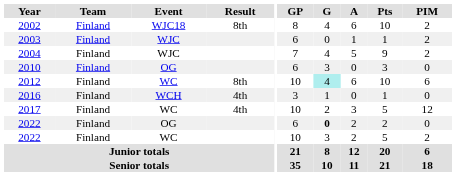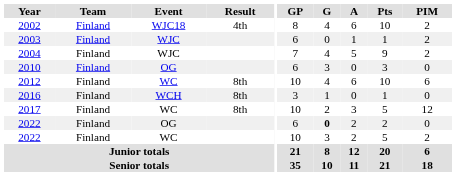 <table border="0" cellpadding="1" cellspacing="0" ID="Table3" style="text-align:center; width:40em">
 <tr ALIGN="center" bgcolor="#e0e0e0">
 <th>Year</th>
 <th>Team</th>
 <th>Event</th>
 <th>Result</th>
 <th rowspan="100" bgcolor="#ffffff"></th>
 <th>GP</th>
 <th>G</th>
 <th>A</th>
 <th>Pts</th>
 <th>PIM</th>
 </tr>
 <tr>
 <td><a href='#'>2002</a></td>
 <td><a href='#'>Finland</a></td>
 <td><a href='#'>WJC18</a></td>
-<td>8th</td>
+<td>4th</td>
 <td>8</td>
 <td>4</td>
 <td>6</td>
 <td>10</td>
 <td>2</td>
 </tr>
 <tr bgcolor="#f0f0f0">
 <td><a href='#'>2003</a></td>
 <td><a href='#'>Finland</a></td>
 <td><a href='#'>WJC</a></td>
 <td></td>
 <td>6</td>
 <td>0</td>
 <td>1</td>
 <td>1</td>
 <td>2</td>
 </tr>
 <tr>
 <td><a href='#'>2004</a></td>
 <td>Finland</td>
 <td>WJC</td>
 <td></td>
 <td>7</td>
 <td>4</td>
 <td>5</td>
 <td>9</td>
 <td>2</td>
 </tr>
 <tr bgcolor="#f0f0f0">
 <td><a href='#'>2010</a></td>
 <td><a href='#'>Finland</a></td>
 <td><a href='#'>OG</a></td>
 <td></td>
 <td>6</td>
 <td>3</td>
 <td>0</td>
 <td>3</td>
 <td>0</td>
 </tr>
 <tr>
 <td><a href='#'>2012</a></td>
 <td>Finland</td>
 <td><a href='#'>WC</a></td>
 <td>8th</td>
 <td>10</td>
-<td style="background: paleturquoise;">4</td>
+<td>4</td>
 <td>6</td>
 <td>10</td>
 <td>6</td>
 </tr>
 <tr bgcolor="#f0f0f0">
 <td><a href='#'>2016</a></td>
 <td>Finland</td>
 <td><a href='#'>WCH</a></td>
-<td>4th</td>
+<td>8th</td>
 <td>3</td>
 <td>1</td>
 <td>0</td>
 <td>1</td>
 <td>0</td>
 </tr>
 <tr>
 <td><a href='#'>2017</a></td>
 <td>Finland</td>
 <td>WC</td>
-<td>4th</td>
+<td>8th</td>
 <td>10</td>
 <td>2</td>
 <td>3</td>
 <td>5</td>
 <td>12</td>
 </tr>
 <tr bgcolor="#f0f0f0">
 <td><a href='#'>2022</a></td>
 <td>Finland</td>
 <td>OG</td>
 <td></td>
 <td>6</td>
 <td><strong>0</strong></td>
 <td>2</td>
 <td>2</td>
 <td>0</td>
 </tr>
 <tr>
 <td><a href='#'>2022</a></td>
 <td>Finland</td>
 <td>WC</td>
 <td></td>
 <td>10</td>
 <td>3</td>
 <td>2</td>
 <td>5</td>
 <td>2</td>
 </tr>
 <tr bgcolor="#e0e0e0">
 <th colspan=4>Junior totals</th>
 <th>21</th>
 <th>8</th>
 <th>12</th>
 <th>20</th>
 <th>6</th>
 </tr>
 <tr bgcolor="#e0e0e0">
 <th colspan=4>Senior totals</th>
 <th>35</th>
 <th>10</th>
 <th>11</th>
 <th>21</th>
 <th>18</th>
 </tr>
 </table>
